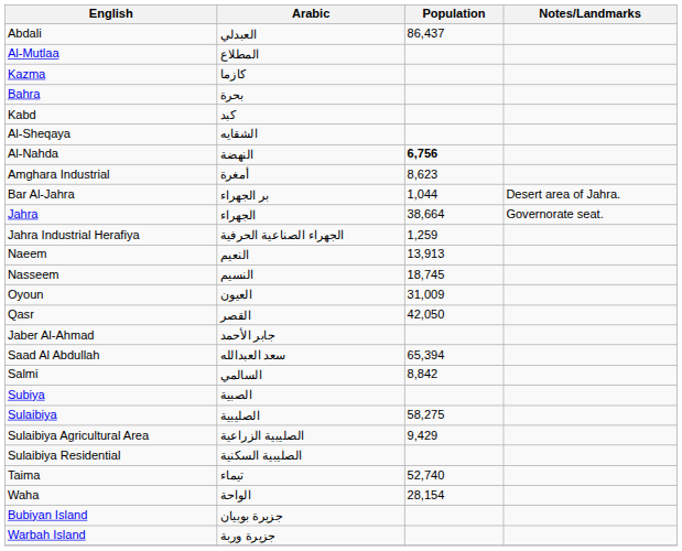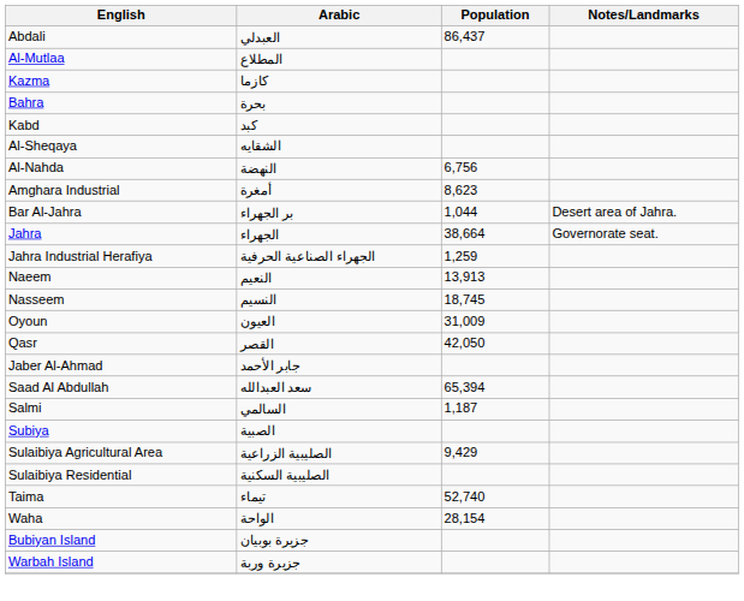 <table class="wikitable sortable col2right col3right" width="70%">
 <tr>
 <th bgcolor="#98FB98">English</th>
 <th bgcolor="#98FB98">Arabic</th>
 <th>Population</th>
 <th>Notes/Landmarks</th>
 </tr>
 <tr ---->
 <td>Abdali</td>
 <td>العبدلي</td>
 <td>86,437</td>
 <td></td>
 </tr>
 <tr ---->
 <td><a href='#'>Al-Mutlaa</a></td>
 <td>المطلاع</td>
 <td></td>
 <td></td>
 </tr>
 <tr ---->
 <td><a href='#'>Kazma</a></td>
 <td>كازما</td>
 <td></td>
 <td></td>
 </tr>
 <tr ---->
 <td><a href='#'>Bahra</a></td>
 <td>بحرة</td>
 <td></td>
 <td></td>
 </tr>
 <tr ---->
 <td>Kabd</td>
 <td>كبد</td>
 <td></td>
 <td></td>
 </tr>
 <tr ---->
 <td>Al-Sheqaya</td>
 <td>الشقايه</td>
 <td></td>
 <td></td>
 </tr>
 <tr ---->
 <td>Al-Nahda</td>
 <td>النهضة</td>
-<td><strong>6,756</strong></td>
+<td>6,756</td>
 <td></td>
 </tr>
 <tr ---->
 <td>Amghara Industrial</td>
 <td>أمغرة</td>
 <td>8,623</td>
 <td></td>
 </tr>
 <tr ---->
 <td>Bar Al-Jahra</td>
 <td>بر الجهراء</td>
 <td>1,044</td>
 <td>Desert area of Jahra.</td>
 </tr>
 <tr ---->
 <td><a href='#'>Jahra</a></td>
 <td>الجهراء</td>
 <td>38,664</td>
 <td>Governorate seat.</td>
 </tr>
 <tr ---->
 <td>Jahra Industrial Herafiya</td>
 <td>الجهراء الصناعية الحرفية</td>
 <td>1,259</td>
 <td></td>
 </tr>
 <tr ---->
 <td>Naeem</td>
 <td>النعيم</td>
 <td>13,913</td>
 <td></td>
 </tr>
 <tr ---->
 <td>Nasseem</td>
 <td>النسيم</td>
 <td>18,745</td>
 <td></td>
 </tr>
 <tr ---->
 <td>Oyoun</td>
 <td>العيون</td>
 <td>31,009</td>
 <td></td>
 </tr>
 <tr ---->
 <td>Qasr</td>
 <td>القصر</td>
 <td>42,050</td>
 <td></td>
 </tr>
 <tr ---->
 <td>Jaber Al-Ahmad</td>
 <td>جابر الأحمد</td>
 <td></td>
 <td></td>
 </tr>
 <tr ---->
 <td>Saad Al Abdullah</td>
 <td>سعد العبدالله</td>
 <td>65,394</td>
 <td></td>
 </tr>
 <tr ---->
 <td>Salmi</td>
 <td>السالمي</td>
-<td>8,842</td>
+<td>1,187</td>
 <td></td>
 </tr>
 <tr ---->
 <td><a href='#'>Subiya</a></td>
 <td>الصبية</td>
 <td></td>
-<td></td>
-</tr>
-<tr ---->
-<td><a href='#'>Sulaibiya</a></td>
-<td>الصليبية</td>
-<td>58,275</td>
 <td></td>
 </tr>
 <tr ---->
 <td>Sulaibiya Agricultural Area</td>
 <td>الصليبية الزراعية</td>
 <td>9,429</td>
 <td></td>
 </tr>
 <tr ---->
 <td>Sulaibiya Residential</td>
 <td>الصليبية السكنية</td>
 <td></td>
 <td></td>
 </tr>
 <tr ---->
 <td>Taima</td>
 <td>تيماء</td>
 <td>52,740</td>
 <td></td>
 </tr>
 <tr ---->
 <td>Waha</td>
 <td>الواحة</td>
 <td>28,154</td>
 <td></td>
 </tr>
 <tr ---->
 <td><a href='#'>Bubiyan Island</a></td>
 <td>جزيرة بوبيان</td>
 <td></td>
 <td></td>
 </tr>
 <tr ---->
 <td><a href='#'>Warbah Island</a></td>
 <td>جزيرة وربة</td>
 <td></td>
 <td></td>
 </tr>
 <tr ---->
 </tr>
 </table>
